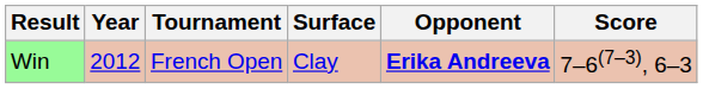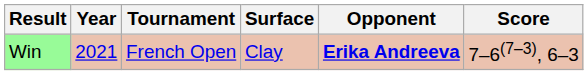 <table class="wikitable">
 <tr>
 <th>Result</th>
 <th>Year</th>
 <th>Tournament</th>
 <th>Surface</th>
 <th>Opponent</th>
 <th>Score</th>
 </tr>
 <tr bgcolor="ebc2af">
 <td bgcolor=98fb98>Win</td>
-<td><a href='#'>2012</a></td>
+<td><a href='#'>2021</a></td>
 <td><a href='#'>French Open</a></td>
 <td><a href='#'>Clay</a></td>
 <td><strong> <a href='#'>Erika Andreeva</a></strong></td>
 <td>7–6<sup>(7–3)</sup>, 6–3</td>
 </tr>
 </table>
